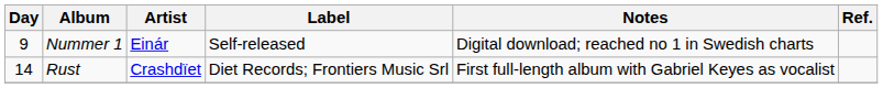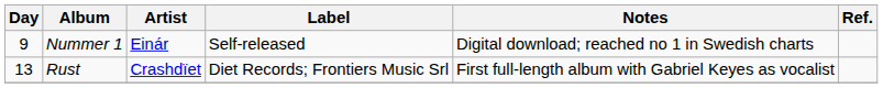 <table class="wikitable">
 <tr>
 <th>Day</th>
 <th>Album</th>
 <th>Artist</th>
 <th>Label</th>
 <th>Notes</th>
 <th>Ref.</th>
 </tr>
 <tr>
 <td style="text-align:center;" rowspan="1">9</td>
 <td><em>Nummer 1</em></td>
 <td><a href='#'>Einár</a></td>
 <td>Self-released</td>
 <td>Digital download; reached no 1 in Swedish charts</td>
 <td></td>
 </tr>
 <tr>
-<td style="text-align:center;" rowspan="1">14</td>
+<td style="text-align:center;" rowspan="1">13</td>
 <td><em>Rust</em></td>
 <td><a href='#'>Crashdïet</a></td>
 <td>Diet Records; Frontiers Music Srl</td>
 <td>First full-length album with Gabriel Keyes as vocalist</td>
 <td></td>
 </tr>
 <tr>
 </tr>
 </table>
